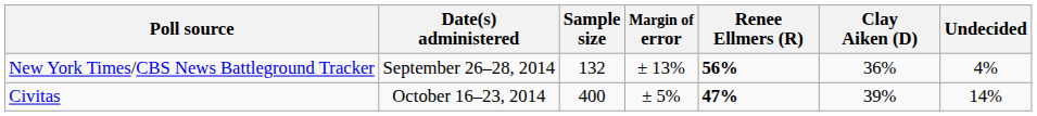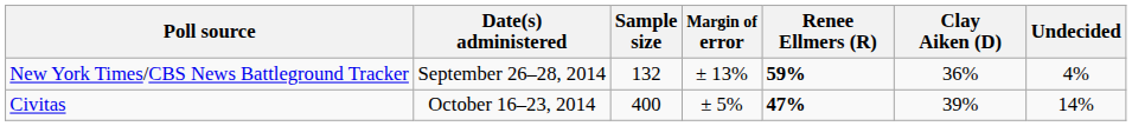 <table class="wikitable">
 <tr>
 <th>Poll source</th>
 <th>Date(s)<br>administered</th>
 <th>Sample<br>size</th>
 <th><small>Margin of</small><br>error</th>
 <th style="width:100px;">Renee<br>Ellmers (R)</th>
 <th style="width:100px;">Clay<br>Aiken (D)</th>
 <th>Undecided</th>
 </tr>
 <tr>
 <td><a href='#'>New York Times</a>/<a href='#'>CBS News Battleground Tracker</a></td>
 <td align=center>September 26–28, 2014</td>
 <td align=center>132</td>
 <td align=center>± 13%</td>
-<td><strong>56%</strong></td>
+<td><strong>59%</strong></td>
 <td align=center>36%</td>
 <td align=center>4%</td>
 </tr>
 <tr>
 <td><a href='#'>Civitas</a></td>
 <td align=center>October 16–23, 2014</td>
 <td align=center>400</td>
 <td align=center>± 5%</td>
 <td><strong>47%</strong></td>
 <td align=center>39%</td>
 <td align=center>14%</td>
 </tr>
 </table>
